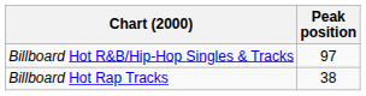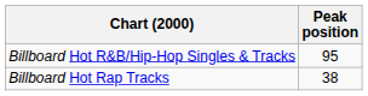 <table class="wikitable">
 <tr>
 <th>Chart (2000)</th>
 <th>Peak<br>position</th>
 </tr>
 <tr>
 <td><em>Billboard</em> <a href='#'>Hot R&B/Hip-Hop Singles & Tracks</a></td>
-<td align="center">97</td>
+<td align="center">95</td>
 </tr>
 <tr>
 <td><em>Billboard</em> <a href='#'>Hot Rap Tracks</a></td>
 <td align="center">38</td>
 </tr>
 </table>
